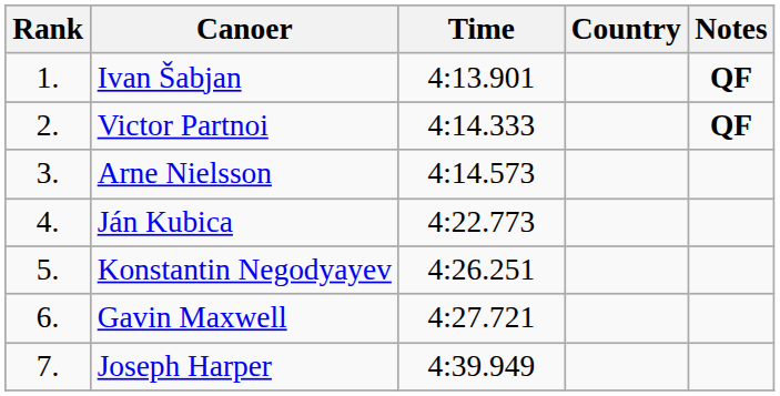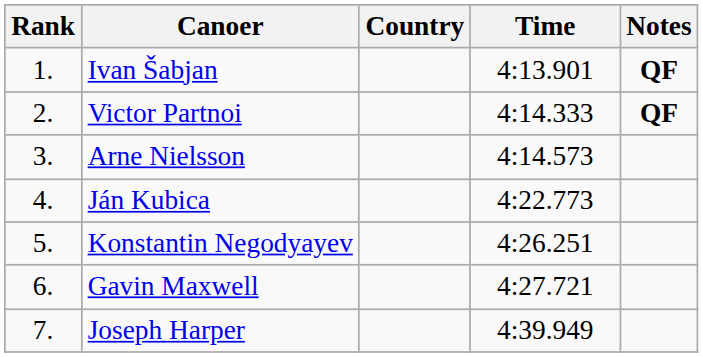 <table class="wikitable sortable" style="text-align:center">
 <tr>
 <th>Rank</th>
 <th>Canoer</th>
+<th>Country</th>
 <th>Time</th>
-<th>Country</th>
 <th>Notes</th>
 </tr>
 <tr>
 <td width=30>1.</td>
 <td align=left athlete><a href='#'>Ivan Šabjan</a></td>
+<td align=left athlete></td>
 <td width=80>4:13.901</td>
-<td align=left athlete></td>
 <td><strong>QF</strong></td>
 </tr>
 <tr>
 <td>2.</td>
 <td align=left athlete><a href='#'>Victor Partnoi</a></td>
+<td align=left athlete></td>
 <td>4:14.333</td>
-<td align=left athlete></td>
 <td><strong>QF</strong></td>
 </tr>
 <tr>
 <td>3.</td>
 <td align=left athlete><a href='#'>Arne Nielsson</a></td>
+<td align=left athlete></td>
 <td>4:14.573</td>
-<td align=left athlete></td>
 <td></td>
 </tr>
 <tr>
 <td>4.</td>
 <td align=left athlete><a href='#'>Ján Kubica</a></td>
+<td align=left athlete></td>
 <td>4:22.773</td>
-<td align=left athlete></td>
 <td></td>
 </tr>
 <tr>
 <td>5.</td>
 <td align=left athlete><a href='#'>Konstantin Negodyayev</a></td>
+<td align=left athlete></td>
 <td>4:26.251</td>
-<td align=left athlete></td>
 <td></td>
 </tr>
 <tr>
 <td>6.</td>
 <td align=left athlete><a href='#'>Gavin Maxwell</a></td>
+<td align=left athlete></td>
 <td>4:27.721</td>
-<td align=left athlete></td>
 <td></td>
 </tr>
 <tr>
 <td>7.</td>
 <td align=left athlete><a href='#'>Joseph Harper</a></td>
+<td align=left athlete></td>
 <td>4:39.949</td>
-<td align=left athlete></td>
 <td></td>
 </tr>
 </table>
